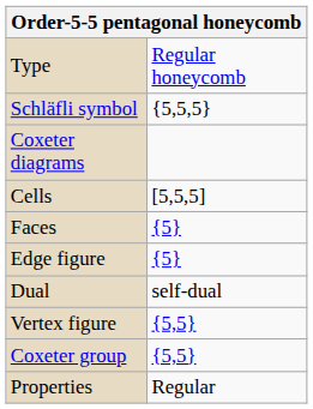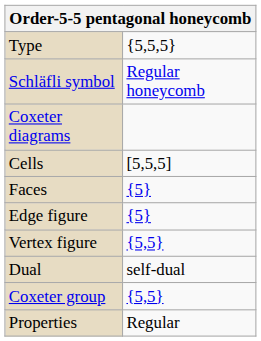 <table class="wikitable" align="right" style="margin-left:10px" width=240>
 <tr>
 <th bgcolor=#e7dcc3 colspan=2>Order-5-5 pentagonal honeycomb</th>
 </tr>
 <tr>
 <td bgcolor=#e7dcc3>Type</td>
-<td><a href='#'>Regular honeycomb</a></td>
+<td>{5,5,5}</td>
 </tr>
 <tr>
 <td bgcolor=#e7dcc3><a href='#'>Schläfli symbol</a></td>
-<td>{5,5,5}</td>
+<td><a href='#'>Regular honeycomb</a></td>
 </tr>
 <tr>
 <td bgcolor=#e7dcc3><a href='#'>Coxeter diagrams</a></td>
 <td></td>
 </tr>
 <tr>
 <td bgcolor=#e7dcc3>Cells</td>
 <td>[5,5,5]</td>
 </tr>
 <tr>
 <td bgcolor=#e7dcc3>Faces</td>
 <td><a href='#'>{5}</a></td>
 </tr>
 <tr>
 <td bgcolor=#e7dcc3>Edge figure</td>
 <td><a href='#'>{5}</a></td>
 </tr>
 <tr>
+<td bgcolor=#e7dcc3>Vertex figure</td>
+<td><a href='#'>{5,5}</a></td>
+</tr>
+<tr>
 <td bgcolor=#e7dcc3>Dual</td>
 <td>self-dual</td>
-</tr>
-<tr>
-<td bgcolor=#e7dcc3>Vertex figure</td>
-<td><a href='#'>{5,5}</a></td>
 </tr>
 <tr>
 <td bgcolor=#e7dcc3><a href='#'>Coxeter group</a></td>
 <td><a href='#'>{5,5}</a> </td>
 </tr>
 <tr>
 <td bgcolor=#e7dcc3>Properties</td>
 <td>Regular</td>
 </tr>
 </table>
